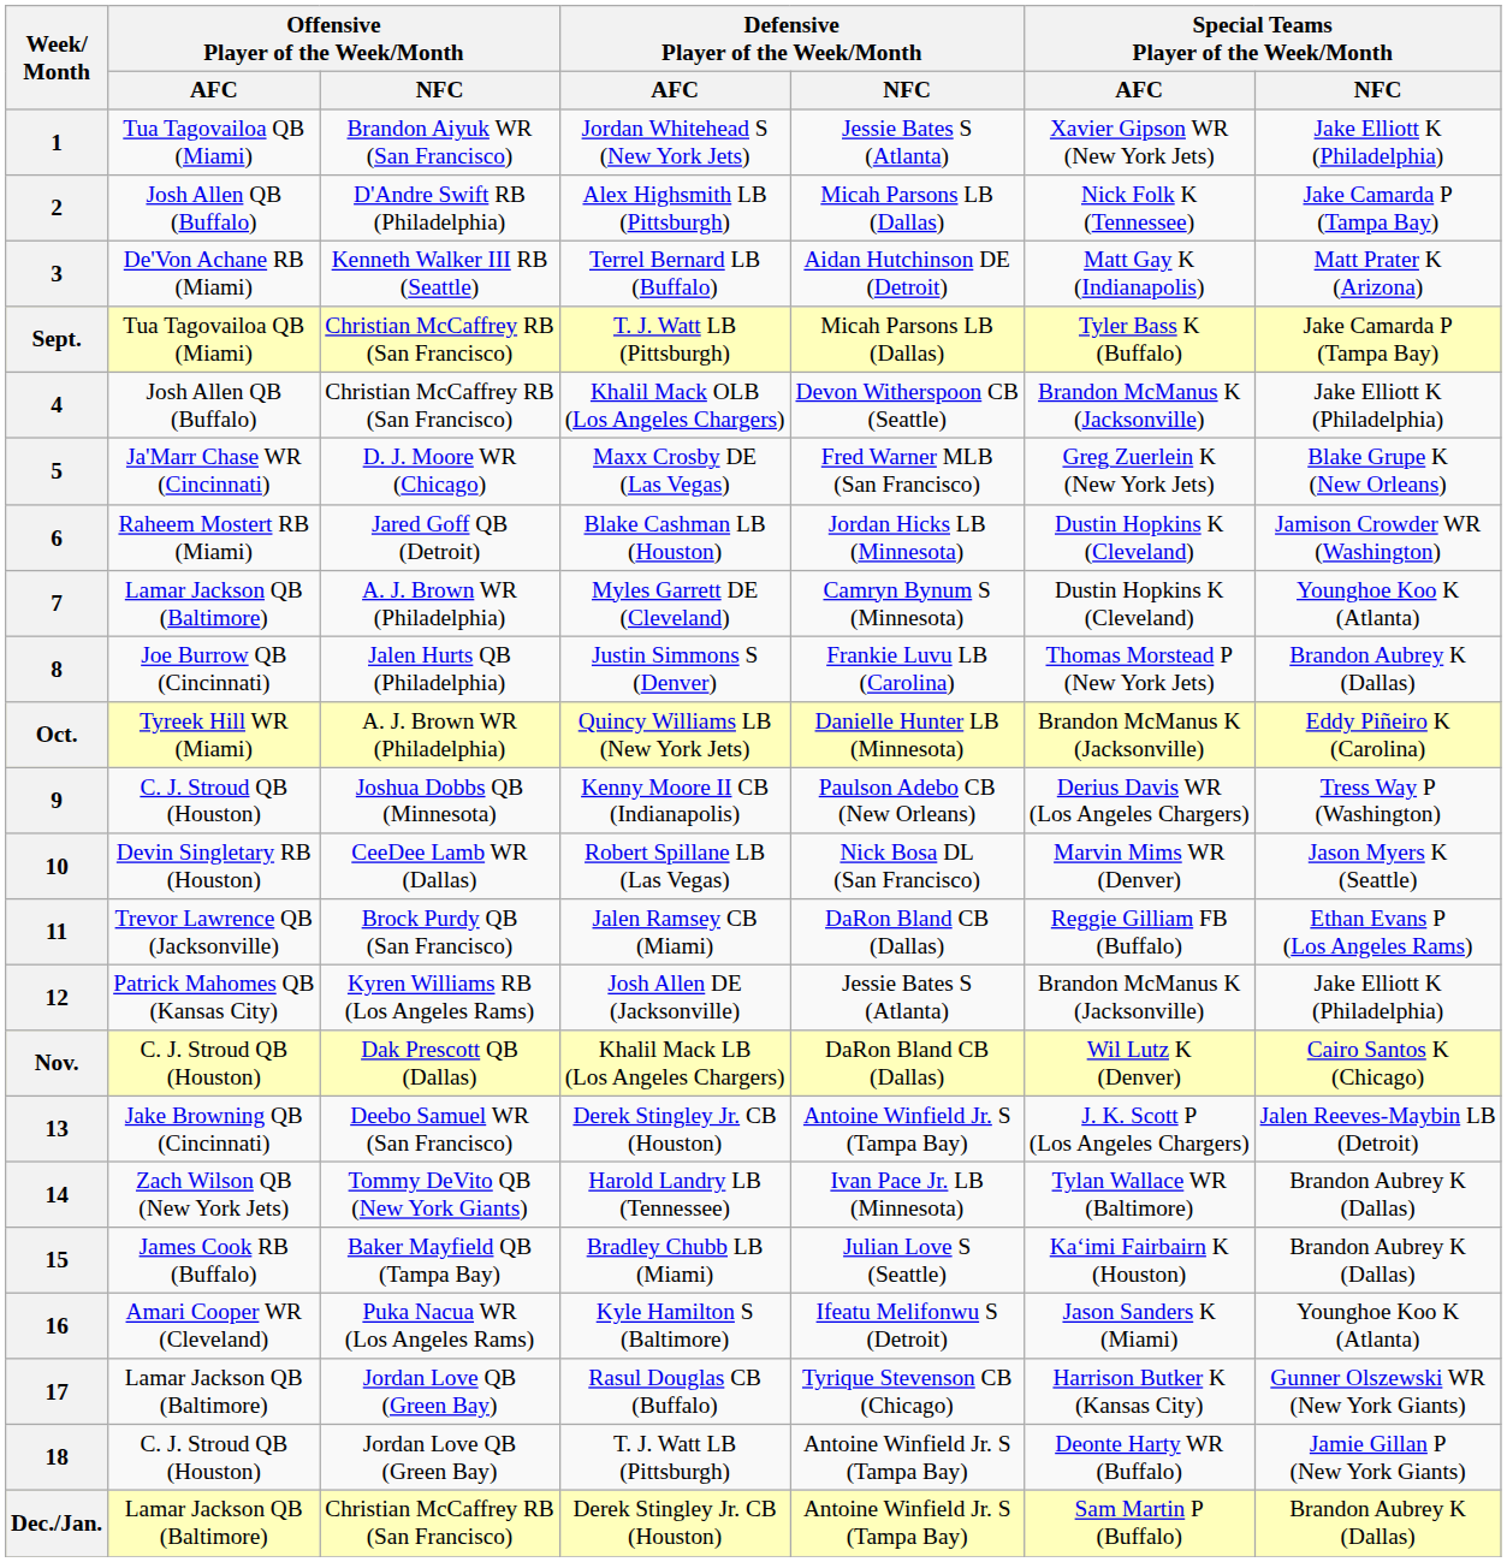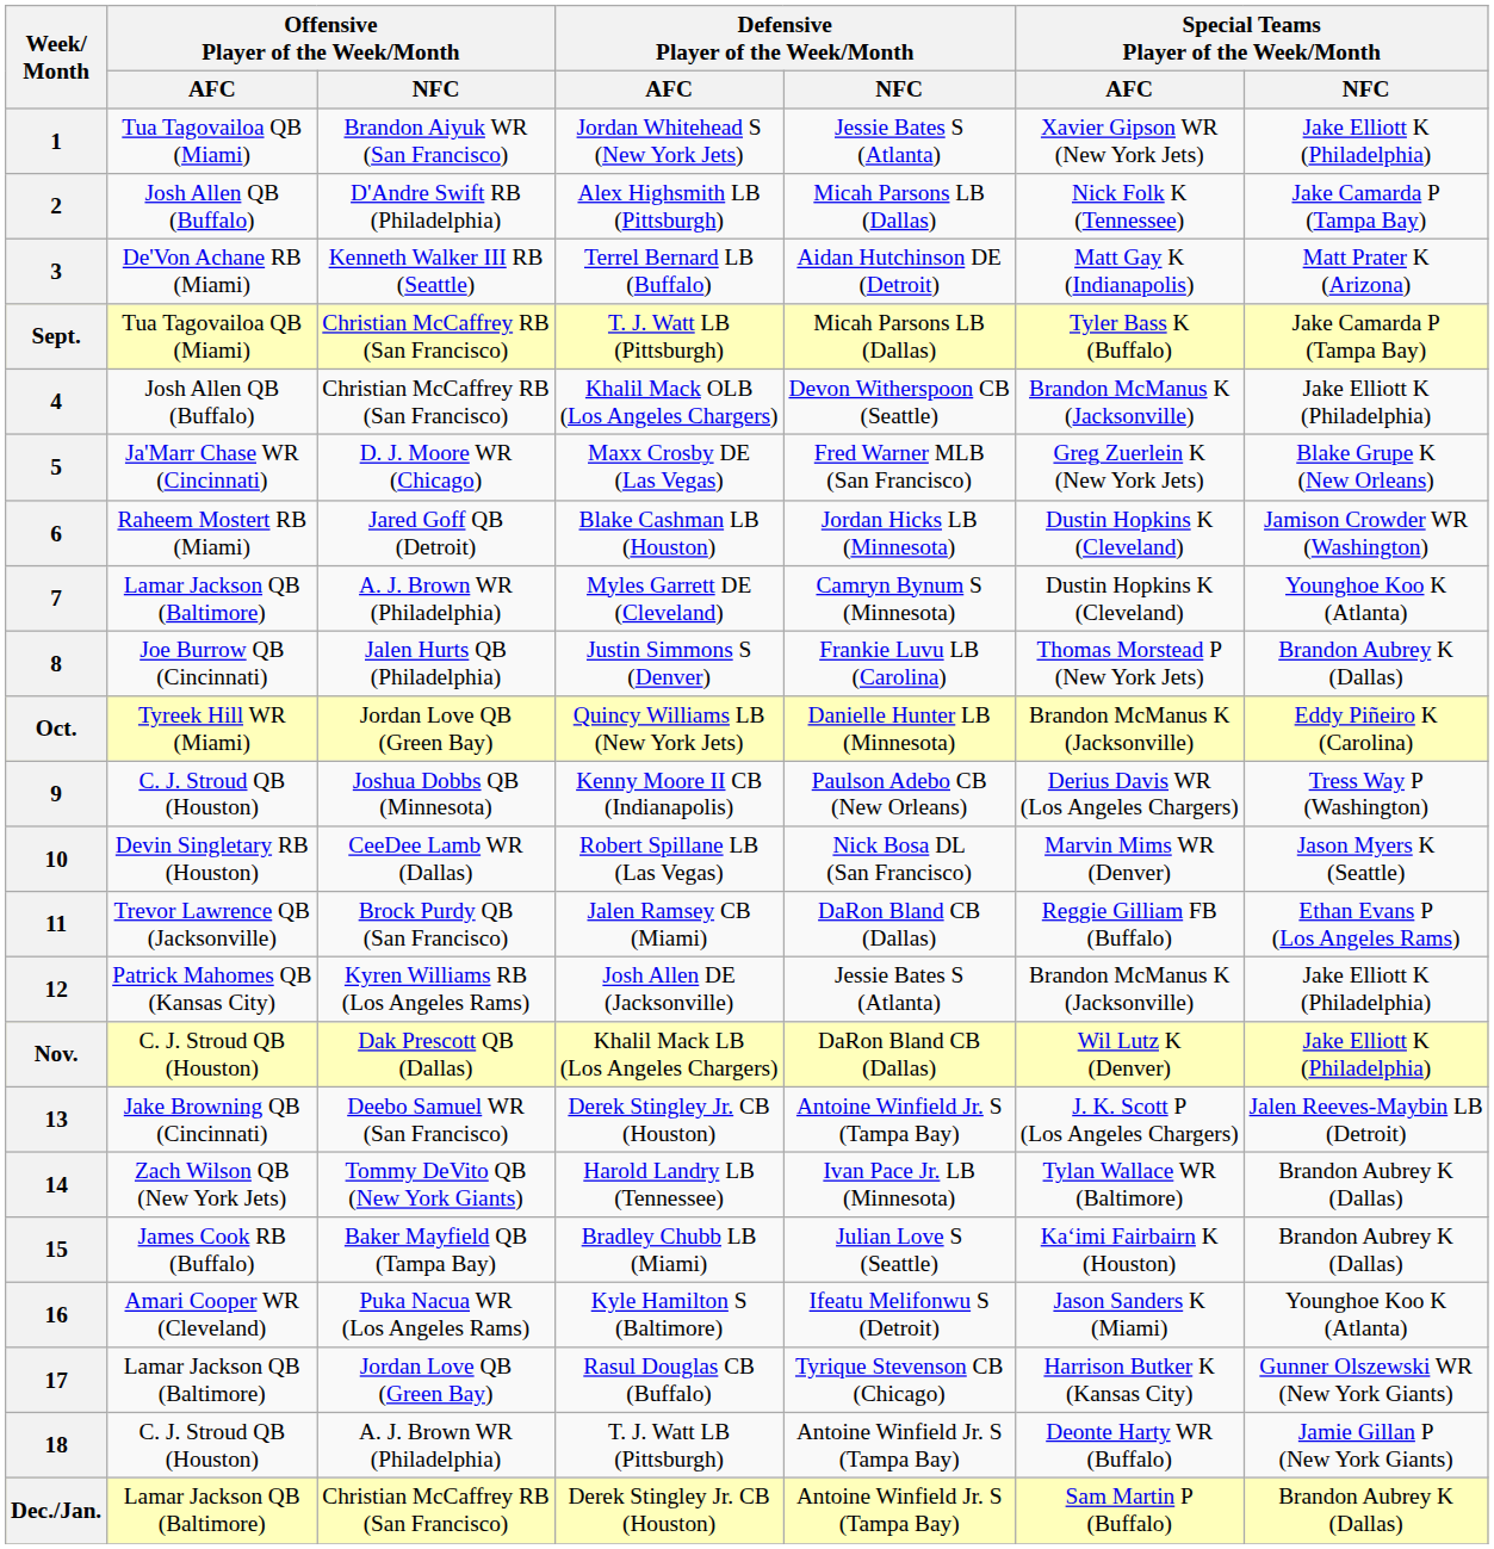 <table class="wikitable" style="font-size: 95%; text-align: center;">
 <tr>
 <th rowspan=2>Week/<br>Month</th>
 <th colspan=2>Offensive<br>Player of the Week/Month</th>
 <th colspan=2>Defensive<br>Player of the Week/Month</th>
 <th colspan=2>Special Teams<br>Player of the Week/Month</th>
 </tr>
 <tr>
 <th>AFC</th>
 <th>NFC</th>
 <th>AFC</th>
 <th>NFC</th>
 <th>AFC</th>
 <th>NFC</th>
 </tr>
 <tr>
 <th>1</th>
 <td><a href='#'>Tua Tagovailoa</a> QB<br>(<a href='#'>Miami</a>)</td>
 <td><a href='#'>Brandon Aiyuk</a> WR<br>(<a href='#'>San Francisco</a>)</td>
 <td><a href='#'>Jordan Whitehead</a> S<br>(<a href='#'>New York Jets</a>)</td>
 <td><a href='#'>Jessie Bates</a> S<br>(<a href='#'>Atlanta</a>)</td>
 <td><a href='#'>Xavier Gipson</a> WR<br>(New York Jets)</td>
 <td><a href='#'>Jake Elliott</a> K<br>(<a href='#'>Philadelphia</a>)</td>
 </tr>
 <tr>
 <th>2</th>
 <td><a href='#'>Josh Allen</a> QB<br>(<a href='#'>Buffalo</a>)</td>
 <td><a href='#'>D'Andre Swift</a> RB<br>(Philadelphia)</td>
 <td><a href='#'>Alex Highsmith</a> LB<br>(<a href='#'>Pittsburgh</a>)</td>
 <td><a href='#'>Micah Parsons</a> LB<br>(<a href='#'>Dallas</a>)</td>
 <td><a href='#'>Nick Folk</a> K<br> (<a href='#'>Tennessee</a>)</td>
 <td><a href='#'>Jake Camarda</a> P<br>(<a href='#'>Tampa Bay</a>)</td>
 </tr>
 <tr>
 <th>3</th>
 <td><a href='#'>De'Von Achane</a> RB<br>(Miami)</td>
 <td><a href='#'>Kenneth Walker III</a> RB<br>(<a href='#'>Seattle</a>)</td>
 <td><a href='#'>Terrel Bernard</a> LB<br>(<a href='#'>Buffalo</a>)</td>
 <td><a href='#'>Aidan Hutchinson</a> DE<br>(<a href='#'>Detroit</a>)</td>
 <td><a href='#'>Matt Gay</a> K<br>(<a href='#'>Indianapolis</a>)</td>
 <td><a href='#'>Matt Prater</a> K<br>(<a href='#'>Arizona</a>)</td>
 </tr>
 <tr style="background:#ffb;">
 <th>Sept.</th>
 <td>Tua Tagovailoa QB<br>(Miami)</td>
 <td><a href='#'>Christian McCaffrey</a> RB<br>(San Francisco)</td>
 <td><a href='#'>T. J. Watt</a> LB<br>(Pittsburgh)</td>
 <td>Micah Parsons LB<br>(Dallas)</td>
 <td><a href='#'>Tyler Bass</a> K<br>(Buffalo)</td>
 <td>Jake Camarda P<br>(Tampa Bay)</td>
 </tr>
 <tr>
 <th>4</th>
 <td>Josh Allen QB<br>(Buffalo)</td>
 <td>Christian McCaffrey RB<br>(San Francisco)</td>
 <td><a href='#'>Khalil Mack</a> OLB<br>(<a href='#'>Los Angeles Chargers</a>)</td>
 <td><a href='#'>Devon Witherspoon</a> CB<br>(Seattle)</td>
 <td><a href='#'>Brandon McManus</a> K<br>(<a href='#'>Jacksonville</a>)</td>
 <td>Jake Elliott K<br> (Philadelphia)</td>
 </tr>
 <tr>
 <th>5</th>
 <td><a href='#'>Ja'Marr Chase</a> WR<br>(<a href='#'>Cincinnati</a>)</td>
 <td><a href='#'>D. J. Moore</a> WR<br>(<a href='#'>Chicago</a>)</td>
 <td><a href='#'>Maxx Crosby</a> DE<br>(<a href='#'>Las Vegas</a>)</td>
 <td><a href='#'>Fred Warner</a> MLB<br>(San Francisco)</td>
 <td><a href='#'>Greg Zuerlein</a> K<br>(New York Jets)</td>
 <td><a href='#'>Blake Grupe</a> K<br>(<a href='#'>New Orleans</a>)</td>
 </tr>
 <tr>
 <th>6</th>
 <td><a href='#'>Raheem Mostert</a> RB<br>(Miami)</td>
 <td><a href='#'>Jared Goff</a> QB<br>(Detroit)</td>
 <td><a href='#'>Blake Cashman</a> LB<br>(<a href='#'>Houston</a>)</td>
 <td><a href='#'>Jordan Hicks</a> LB<br>(<a href='#'>Minnesota</a>)</td>
 <td><a href='#'>Dustin Hopkins</a> K<br>(<a href='#'>Cleveland</a>)</td>
 <td><a href='#'>Jamison Crowder</a> WR<br>(<a href='#'>Washington</a>)</td>
 </tr>
 <tr>
 <th>7</th>
 <td><a href='#'>Lamar Jackson</a> QB<br>(<a href='#'>Baltimore</a>)</td>
 <td><a href='#'>A. J. Brown</a> WR<br> (Philadelphia)</td>
 <td><a href='#'>Myles Garrett</a> DE <br> (<a href='#'>Cleveland</a>)</td>
 <td><a href='#'>Camryn Bynum</a> S<br> (Minnesota)</td>
 <td>Dustin Hopkins K<br> (Cleveland)</td>
 <td><a href='#'>Younghoe Koo</a> K<br> (Atlanta)</td>
 </tr>
 <tr>
 <th>8</th>
 <td><a href='#'>Joe Burrow</a> QB<br>(Cincinnati)</td>
 <td><a href='#'>Jalen Hurts</a> QB<br>(Philadelphia)</td>
 <td><a href='#'>Justin Simmons</a> S<br>(<a href='#'>Denver</a>)</td>
 <td><a href='#'>Frankie Luvu</a> LB<br>(<a href='#'>Carolina</a>)</td>
 <td><a href='#'>Thomas Morstead</a> P<br>(New York Jets)</td>
 <td><a href='#'>Brandon Aubrey</a> K<br>(Dallas)</td>
 </tr>
 <tr style="background:#ffb;">
 <th>Oct.</th>
 <td><a href='#'>Tyreek Hill</a> WR<br>(Miami)</td>
-<td>A. J. Brown WR<br> (Philadelphia)</td>
+<td>Jordan Love QB<br>(Green Bay)</td>
 <td><a href='#'>Quincy Williams</a> LB<br>(New York Jets)</td>
 <td><a href='#'>Danielle Hunter</a> LB<br>(Minnesota)</td>
 <td>Brandon McManus K<br>(Jacksonville)</td>
 <td><a href='#'>Eddy Piñeiro</a> K<br>(Carolina)</td>
 </tr>
 <tr>
 <th>9</th>
 <td><a href='#'>C. J. Stroud</a> QB<br>(Houston)</td>
 <td><a href='#'>Joshua Dobbs</a> QB<br>(Minnesota)</td>
 <td><a href='#'>Kenny Moore II</a> CB<br>(Indianapolis)</td>
 <td><a href='#'>Paulson Adebo</a> CB<br>(New Orleans)</td>
 <td><a href='#'>Derius Davis</a> WR<br>(Los Angeles Chargers)</td>
 <td><a href='#'>Tress Way</a> P<br>(Washington)</td>
 </tr>
 <tr>
 <th>10</th>
 <td><a href='#'>Devin Singletary</a> RB<br>(Houston)</td>
 <td><a href='#'>CeeDee Lamb</a> WR<br>(Dallas)</td>
 <td><a href='#'>Robert Spillane</a> LB<br>(Las Vegas)</td>
 <td><a href='#'>Nick Bosa</a> DL<br>(San Francisco)</td>
 <td><a href='#'>Marvin Mims</a> WR<br>(Denver)</td>
 <td><a href='#'>Jason Myers</a> K<br>(Seattle)</td>
 </tr>
 <tr>
 <th>11</th>
 <td><a href='#'>Trevor Lawrence</a> QB<br>(Jacksonville)</td>
 <td><a href='#'>Brock Purdy</a> QB<br>(San Francisco)</td>
 <td><a href='#'>Jalen Ramsey</a> CB<br>(Miami)</td>
 <td><a href='#'>DaRon Bland</a> CB<br>(Dallas)</td>
 <td><a href='#'>Reggie Gilliam</a> FB<br>(Buffalo)</td>
 <td><a href='#'>Ethan Evans</a> P<br>(<a href='#'>Los Angeles Rams</a>)</td>
 </tr>
 <tr>
 <th>12</th>
 <td><a href='#'>Patrick Mahomes</a> QB<br>(Kansas City)</td>
 <td><a href='#'>Kyren Williams</a> RB<br>(Los Angeles Rams)</td>
 <td><a href='#'>Josh Allen</a> DE<br>(Jacksonville)</td>
 <td>Jessie Bates S<br>(Atlanta)</td>
 <td>Brandon McManus K<br>(Jacksonville)</td>
 <td>Jake Elliott K<br>(Philadelphia)</td>
 </tr>
 <tr style="background:#ffb;">
 <th>Nov.</th>
 <td>C. J. Stroud QB<br>(Houston)</td>
 <td><a href='#'>Dak Prescott</a> QB<br>(Dallas)</td>
 <td>Khalil Mack LB<br>(Los Angeles Chargers)</td>
 <td>DaRon Bland CB<br>(Dallas)</td>
 <td><a href='#'>Wil Lutz</a> K<br>(Denver)</td>
-<td><a href='#'>Cairo Santos</a> K<br>(Chicago)</td>
+<td><a href='#'>Jake Elliott</a> K<br>(<a href='#'>Philadelphia</a>)</td>
 </tr>
 <tr>
 <th>13</th>
 <td><a href='#'>Jake Browning</a> QB<br>(Cincinnati)</td>
 <td><a href='#'>Deebo Samuel</a> WR<br>(San Francisco)</td>
 <td><a href='#'>Derek Stingley Jr.</a> CB<br>(Houston)</td>
 <td><a href='#'>Antoine Winfield Jr.</a> S<br>(Tampa Bay)</td>
 <td><a href='#'>J. K. Scott</a> P<br>(Los Angeles Chargers)</td>
 <td><a href='#'>Jalen Reeves-Maybin</a> LB<br>(Detroit)</td>
 </tr>
 <tr>
 <th>14</th>
 <td><a href='#'>Zach Wilson</a> QB<br>(New York Jets)</td>
 <td><a href='#'>Tommy DeVito</a> QB<br>(<a href='#'>New York Giants</a>)</td>
 <td><a href='#'>Harold Landry</a> LB<br>(Tennessee)</td>
 <td><a href='#'>Ivan Pace Jr.</a> LB<br>(Minnesota)</td>
 <td><a href='#'>Tylan Wallace</a> WR<br>(Baltimore)</td>
 <td>Brandon Aubrey K<br>(Dallas)</td>
 </tr>
 <tr>
 <th>15</th>
 <td><a href='#'>James Cook</a> RB<br>(Buffalo)</td>
 <td><a href='#'>Baker Mayfield</a> QB<br>(Tampa Bay)</td>
 <td><a href='#'>Bradley Chubb</a> LB<br>(Miami)</td>
 <td><a href='#'>Julian Love</a> S<br>(Seattle)</td>
 <td><a href='#'>Kaʻimi Fairbairn</a> K<br>(Houston)</td>
 <td>Brandon Aubrey K<br>(Dallas)</td>
 </tr>
 <tr>
 <th>16</th>
 <td><a href='#'>Amari Cooper</a> WR<br>(Cleveland)</td>
 <td><a href='#'>Puka Nacua</a> WR<br>(Los Angeles Rams)</td>
 <td><a href='#'>Kyle Hamilton</a> S<br>(Baltimore)</td>
 <td><a href='#'>Ifeatu Melifonwu</a> S<br>(Detroit)</td>
 <td><a href='#'>Jason Sanders</a> K<br>(Miami)</td>
 <td>Younghoe Koo K<br>(Atlanta)</td>
 </tr>
 <tr>
 <th>17</th>
 <td>Lamar Jackson QB<br>(Baltimore)</td>
 <td><a href='#'>Jordan Love</a> QB<br>(<a href='#'>Green Bay</a>)</td>
 <td><a href='#'>Rasul Douglas</a> CB<br>(Buffalo)</td>
 <td><a href='#'>Tyrique Stevenson</a> CB<br>(Chicago)</td>
 <td><a href='#'>Harrison Butker</a> K<br>(Kansas City)</td>
 <td><a href='#'>Gunner Olszewski</a> WR<br>(New York Giants)</td>
 </tr>
 <tr>
 <th>18</th>
 <td>C. J. Stroud QB<br>(Houston)</td>
-<td>Jordan Love QB<br>(Green Bay)</td>
+<td>A. J. Brown WR<br> (Philadelphia)</td>
 <td>T. J. Watt LB<br>(Pittsburgh)</td>
 <td>Antoine Winfield Jr. S<br>(Tampa Bay)</td>
 <td><a href='#'>Deonte Harty</a> WR<br>(Buffalo)</td>
 <td><a href='#'>Jamie Gillan</a> P<br>(New York Giants)</td>
 </tr>
 <tr style="background:#ffb;">
 <th>Dec./Jan.</th>
 <td>Lamar Jackson QB<br>(Baltimore)</td>
 <td>Christian McCaffrey RB<br>(San Francisco)</td>
 <td>Derek Stingley Jr. CB<br>(Houston)</td>
 <td>Antoine Winfield Jr. S<br>(Tampa Bay)</td>
 <td><a href='#'>Sam Martin</a> P<br>(Buffalo)</td>
 <td>Brandon Aubrey K<br>(Dallas)</td>
 </tr>
 </table>
